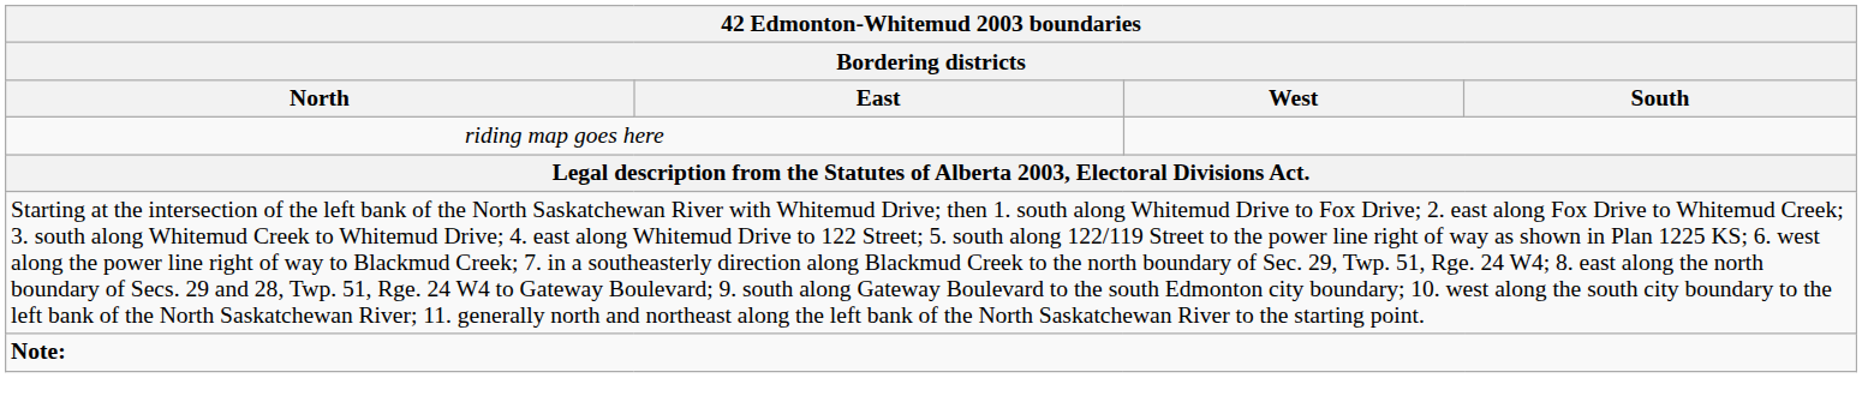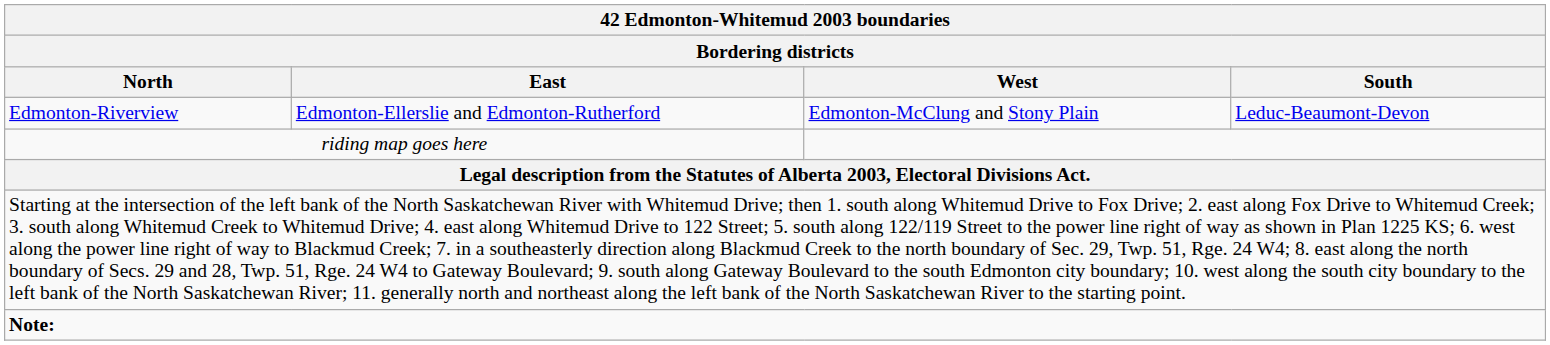 <table class="wikitable collapsible collapsed" style="width:100%;">
 <tr>
 <th colspan=4>42 Edmonton-Whitemud 2003 boundaries</th>
 </tr>
 <tr>
 <th colspan=4>Bordering districts</th>
 </tr>
 <tr>
 <th>North</th>
 <th>East</th>
 <th>West</th>
 <th>South</th>
+</tr>
+<tr>
+<td><a href='#'>Edmonton-Riverview</a></td>
+<td><a href='#'>Edmonton-Ellerslie</a> and <a href='#'>Edmonton-Rutherford</a></td>
+<td><a href='#'>Edmonton-McClung</a> and <a href='#'>Stony Plain</a></td>
+<td><a href='#'>Leduc-Beaumont-Devon</a></td>
 </tr>
 <tr>
 <td colspan=2 align=center><em>riding map goes here</em></td>
 <td colspan=2 align=center></td>
 </tr>
 <tr>
 <th colspan=4>Legal description from the Statutes of Alberta 2003, Electoral Divisions Act.</th>
 </tr>
 <tr>
 <td colspan=4>Starting at the intersection of the left bank of the North Saskatchewan River with Whitemud Drive; then 1. south along Whitemud Drive to Fox Drive; 2. east along Fox Drive to Whitemud Creek; 3. south along Whitemud Creek to Whitemud Drive; 4. east along Whitemud Drive to 122 Street; 5. south along 122/119 Street to the power line right of way as shown in Plan 1225 KS; 6. west along the power line right of way to Blackmud Creek; 7. in a southeasterly direction along Blackmud Creek to the north boundary of Sec. 29, Twp. 51, Rge. 24 W4; 8. east along the north boundary of Secs. 29 and 28, Twp. 51, Rge. 24 W4 to Gateway Boulevard; 9. south along Gateway Boulevard to the south Edmonton city boundary; 10. west along the south city boundary to the left bank of the North Saskatchewan River; 11. generally north and northeast along the left bank of the North Saskatchewan River to the starting point.</td>
 </tr>
 <tr>
 <td colspan=4><strong>Note:</strong></td>
 </tr>
 </table>
